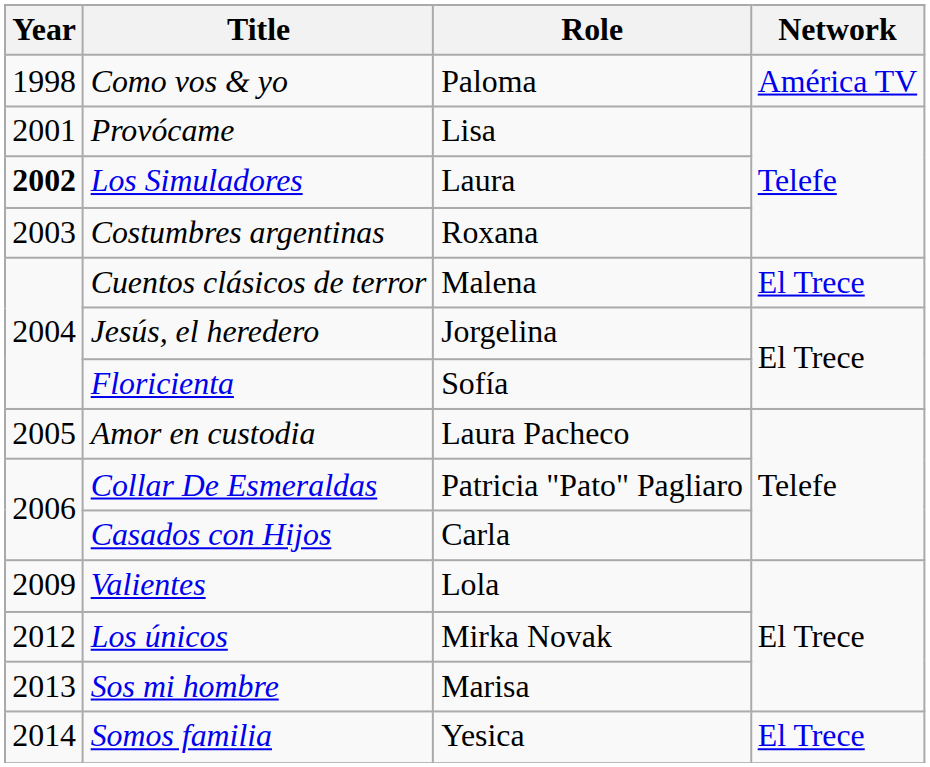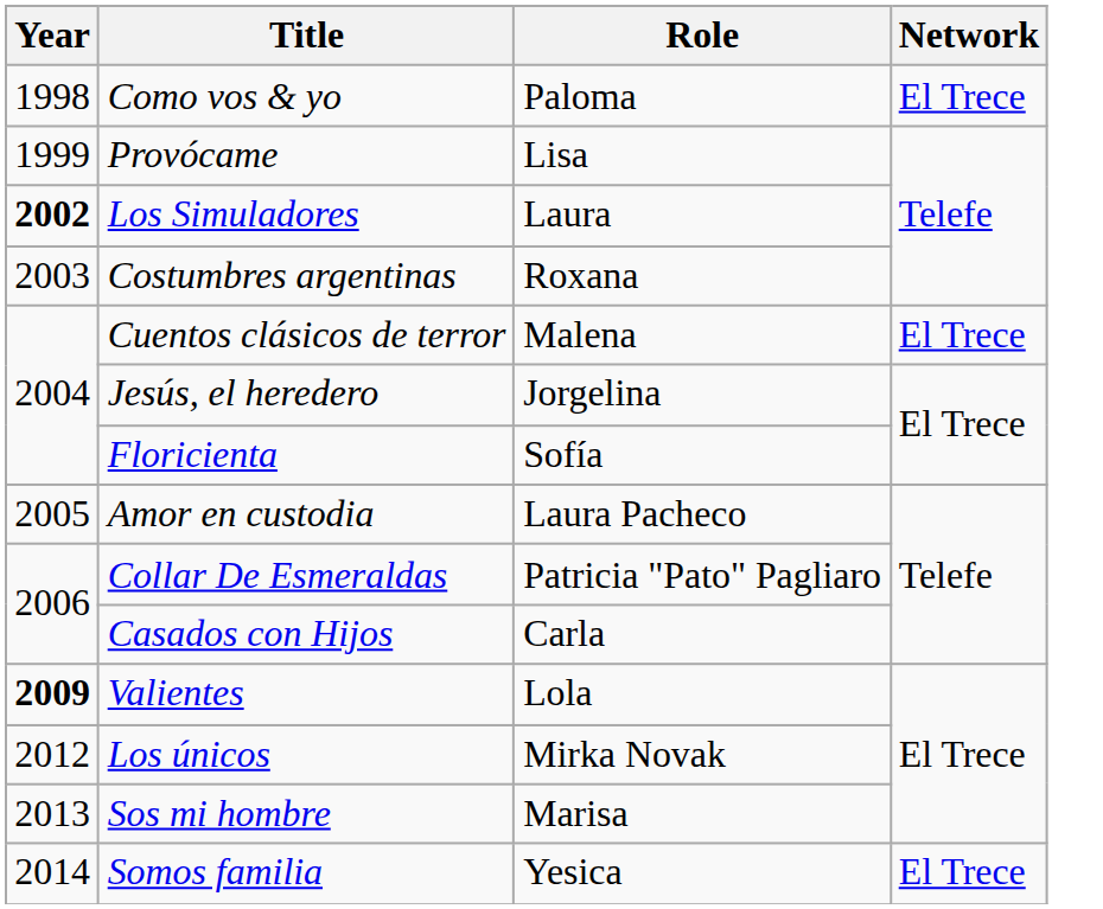 <table class="wikitable">
 <tr>
 <th>Year</th>
 <th>Title</th>
 <th>Role</th>
 <th>Network</th>
 </tr>
 <tr>
 <td>1998</td>
 <td><em>Como vos & yo</em></td>
 <td>Paloma</td>
-<td><a href='#'>América TV</a></td>
+<td><a href='#'>El Trece</a></td>
 </tr>
 <tr>
-<td>2001</td>
+<td>1999</td>
 <td><em>Provócame</em></td>
 <td>Lisa</td>
 <td rowspan="3"><a href='#'>Telefe</a></td>
 </tr>
 <tr>
 <td><strong>2002</strong></td>
 <td><em><a href='#'>Los Simuladores</a></em></td>
 <td>Laura</td>
 </tr>
 <tr>
 <td>2003</td>
 <td><em>Costumbres argentinas</em></td>
 <td>Roxana</td>
 </tr>
 <tr>
 <td rowspan="3">2004</td>
 <td><em>Cuentos clásicos de terror</em></td>
 <td>Malena</td>
 <td><a href='#'>El Trece</a></td>
 </tr>
 <tr>
 <td><em>Jesús, el heredero</em></td>
 <td>Jorgelina</td>
 <td rowspan="2">El Trece</td>
 </tr>
 <tr>
 <td><em><a href='#'>Floricienta</a></em></td>
 <td>Sofía</td>
 </tr>
 <tr>
 <td>2005</td>
 <td><em>Amor en custodia</em></td>
 <td>Laura Pacheco</td>
 <td rowspan="3">Telefe</td>
 </tr>
 <tr>
 <td rowspan="2">2006</td>
 <td><em><a href='#'>Collar De Esmeraldas</a></em></td>
 <td>Patricia "Pato" Pagliaro</td>
 </tr>
 <tr>
 <td><em><a href='#'>Casados con Hijos</a></em></td>
 <td>Carla</td>
 </tr>
 <tr>
-<td>2009</td>
+<td><strong>2009</strong></td>
 <td><em><a href='#'>Valientes</a></em></td>
 <td>Lola</td>
 <td rowspan="3">El Trece</td>
 </tr>
 <tr>
 <td>2012</td>
 <td><em><a href='#'>Los únicos</a></em></td>
 <td>Mirka Novak</td>
 </tr>
 <tr>
 <td>2013</td>
 <td><em><a href='#'>Sos mi hombre</a></em></td>
 <td>Marisa</td>
 </tr>
 <tr>
 <td>2014</td>
 <td><em><a href='#'>Somos familia</a></em></td>
 <td>Yesica</td>
 <td><a href='#'>El Trece</a></td>
 </tr>
 </table>
